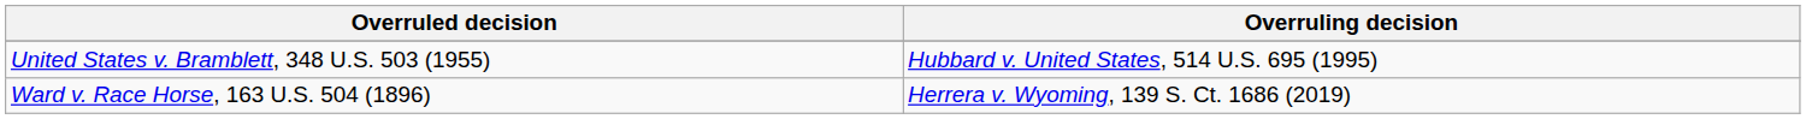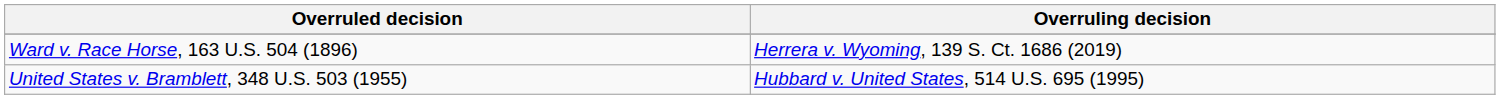 <table class="wikitable sortable collapsible" style="width:100%">
 <tr>
 <th width="50%">Overruled decision</th>
 <th width="50%">Overruling decision</th>
 </tr>
 <tr valign="top">
 </tr>
 <tr>
+<td><em><a href='#'>Ward v. Race Horse</a></em>, 163 U.S. 504 (1896)</td>
+<td><em><a href='#'>Herrera v. Wyoming</a></em>, 139 S. Ct. 1686 (2019)</td>
+</tr>
+<tr>
 <td><em><a href='#'>United States v. Bramblett</a></em>, 348 U.S. 503 (1955)</td>
 <td><em><a href='#'>Hubbard v. United States</a></em>, 514 U.S. 695 (1995)</td>
 </tr>
-<tr>
-<td><em><a href='#'>Ward v. Race Horse</a></em>, 163 U.S. 504 (1896)</td>
-<td><em><a href='#'>Herrera v. Wyoming</a></em>, 139 S. Ct. 1686 (2019)</td>
-</tr>
 </table>
